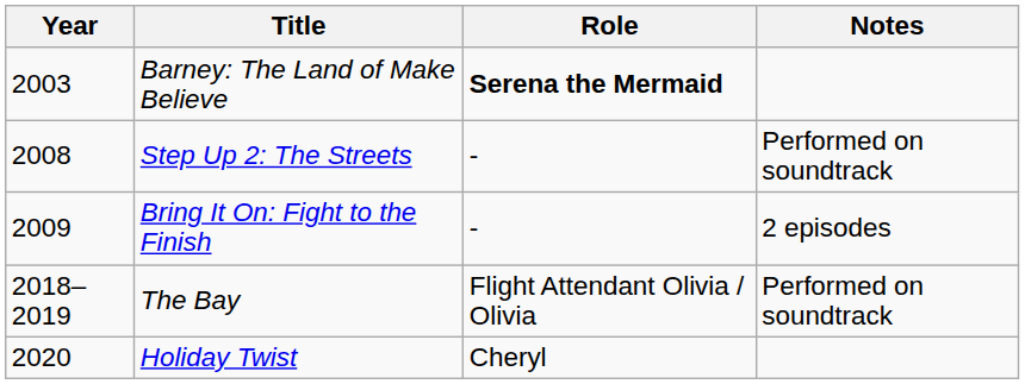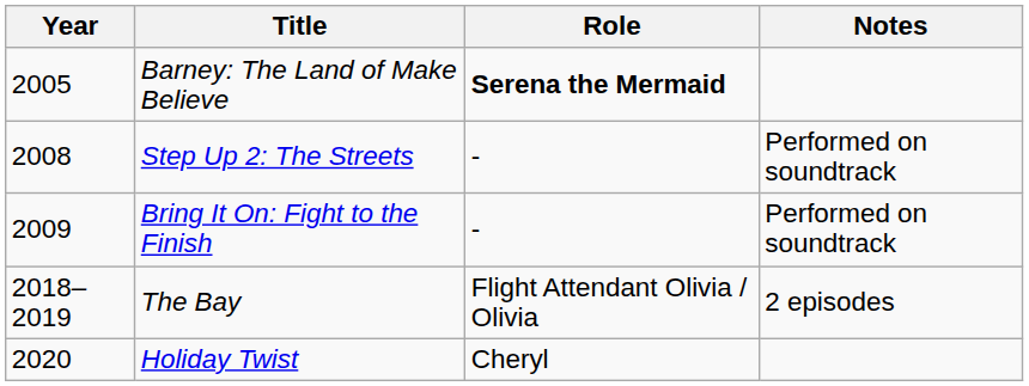 <table class="wikitable">
 <tr>
 <th>Year</th>
 <th>Title</th>
 <th>Role</th>
 <th>Notes</th>
 </tr>
 <tr>
-<td>2003</td>
+<td>2005</td>
 <td><em>Barney: The Land of Make Believe</em></td>
 <td><strong>Serena the Mermaid</strong></td>
 <td></td>
 </tr>
 <tr>
 <td>2008</td>
 <td><em><a href='#'>Step Up 2: The Streets</a></em></td>
 <td>-</td>
 <td>Performed on soundtrack</td>
 </tr>
 <tr>
 <td>2009</td>
 <td><em><a href='#'>Bring It On: Fight to the Finish</a></em></td>
 <td>-</td>
-<td>2 episodes</td>
+<td>Performed on soundtrack</td>
 </tr>
 <tr>
 <td>2018<em>–</em>2019</td>
 <td><em>The Bay</em></td>
 <td>Flight Attendant Olivia / Olivia</td>
-<td>Performed on soundtrack</td>
+<td>2 episodes</td>
 </tr>
 <tr>
 <td>2020</td>
 <td><em><a href='#'>Holiday Twist</a></em></td>
 <td>Cheryl</td>
 <td></td>
 </tr>
 </table>
